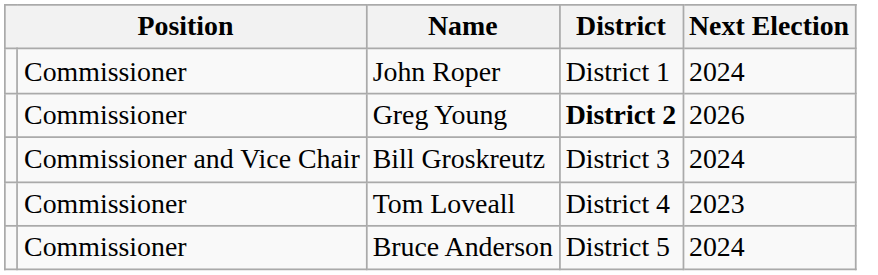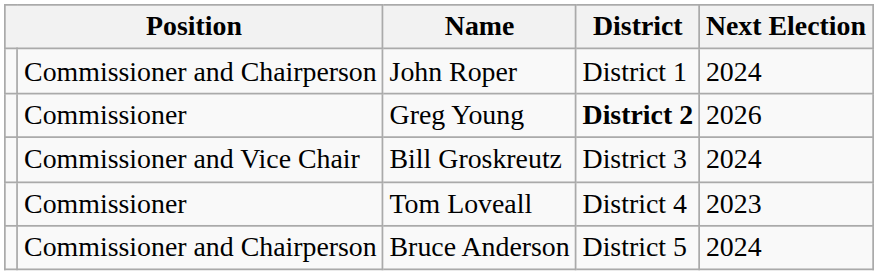 <table class="wikitable">
 <tr>
 <th colspan="2">Position</th>
 <th>Name</th>
 <th>District</th>
 <th>Next Election</th>
 </tr>
 <tr>
 <td></td>
-<td>Commissioner</td>
+<td>Commissioner and Chairperson</td>
 <td>John Roper</td>
 <td>District 1</td>
 <td>2024</td>
 </tr>
 <tr>
 <td></td>
 <td>Commissioner</td>
 <td>Greg Young</td>
 <td><strong>District 2</strong></td>
 <td>2026</td>
 </tr>
 <tr>
 <td></td>
 <td>Commissioner and Vice Chair</td>
 <td>Bill Groskreutz</td>
 <td>District 3</td>
 <td>2024</td>
 </tr>
 <tr>
 <td></td>
 <td>Commissioner</td>
 <td>Tom Loveall</td>
 <td>District 4</td>
 <td>2023</td>
 </tr>
 <tr>
 <td></td>
-<td>Commissioner</td>
+<td>Commissioner and Chairperson</td>
 <td>Bruce Anderson</td>
 <td>District 5</td>
 <td>2024</td>
 </tr>
 </table>
